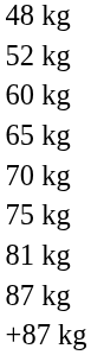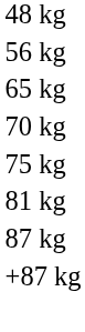 <table>
 <tr>
 <td>48 kg</td>
 <td></td>
 <td></td>
 <td></td>
 </tr>
 <tr>
-<td>52 kg</td>
-<td></td>
-<td></td>
-<td></td>
-</tr>
-<tr>
-<td>60 kg</td>
+<td>56 kg</td>
 <td></td>
 <td></td>
 <td></td>
 </tr>
 <tr>
 <td>65 kg</td>
 <td></td>
 <td></td>
 <td></td>
 </tr>
 <tr>
 <td>70 kg</td>
 <td></td>
 <td></td>
 <td></td>
 </tr>
 <tr>
 <td>75 kg</td>
 <td></td>
 <td></td>
 <td></td>
 </tr>
 <tr>
 <td>81 kg</td>
 <td></td>
 <td></td>
 <td></td>
 </tr>
 <tr>
 <td>87 kg</td>
 <td></td>
 <td></td>
 <td></td>
 </tr>
 <tr>
 <td>+87 kg</td>
 <td></td>
 <td></td>
 <td></td>
 </tr>
 </table>
